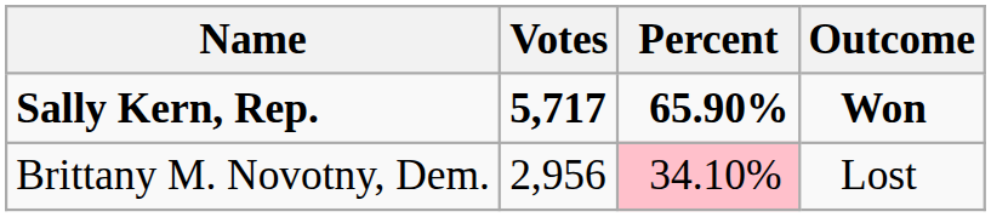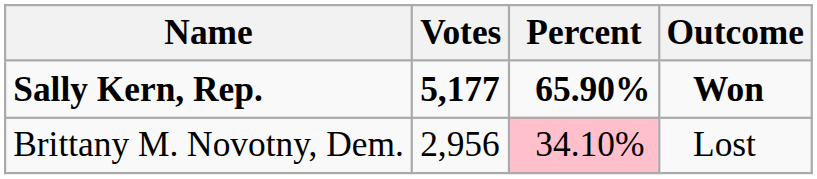 <table class="wikitable">
 <tr>
 <th>Name</th>
 <th>Votes</th>
 <th>Percent</th>
 <th>Outcome</th>
 </tr>
 <tr>
 <td><strong>Sally Kern, Rep.</strong></td>
-<td><strong>5,717</strong></td>
+<td><strong>5,177</strong></td>
 <td>  <strong>65.90%</strong></td>
 <td>   <strong>Won</strong></td>
 </tr>
 <tr>
 <td>Brittany M. Novotny, Dem.</td>
 <td>2,956</td>
 <td style="background: pink;">  34.10%</td>
 <td>   Lost</td>
 </tr>
 </table>
